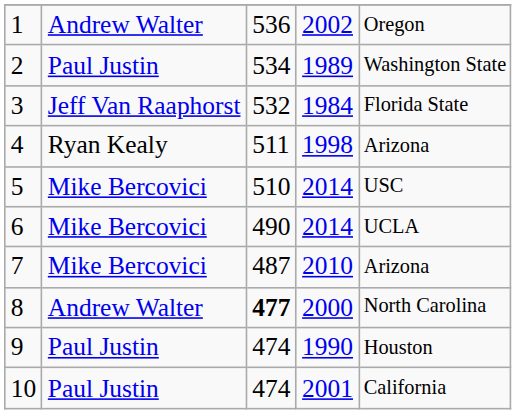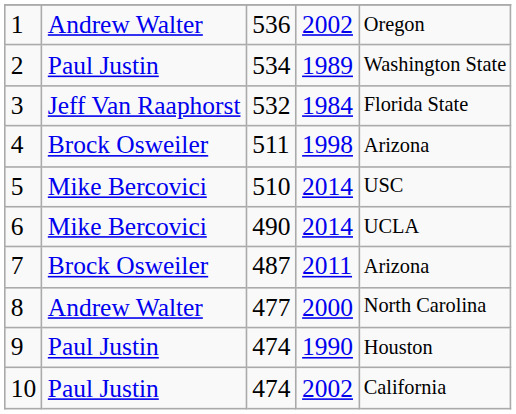 <table class="wikitable">
 <tr>
 </tr>
 <tr>
 <td>1</td>
 <td><a href='#'>Andrew Walter</a></td>
 <td>536</td>
 <td><a href='#'>2002</a></td>
 <td style="font-size:80%;">Oregon</td>
 </tr>
 <tr>
 <td>2</td>
 <td><a href='#'>Paul Justin</a></td>
 <td>534</td>
 <td><a href='#'>1989</a></td>
 <td style="font-size:80%;">Washington State</td>
 </tr>
 <tr>
 <td>3</td>
 <td><a href='#'>Jeff Van Raaphorst</a></td>
 <td>532</td>
 <td><a href='#'>1984</a></td>
 <td style="font-size:80%;">Florida State</td>
 </tr>
 <tr>
 <td>4</td>
-<td>Ryan Kealy</td>
+<td><a href='#'>Brock Osweiler</a></td>
 <td>511</td>
 <td><a href='#'>1998</a></td>
 <td style="font-size:80%;">Arizona</td>
 </tr>
 <tr>
 <td>5</td>
 <td><a href='#'>Mike Bercovici</a></td>
 <td>510</td>
 <td><a href='#'>2014</a></td>
 <td style="font-size:80%;">USC</td>
 </tr>
 <tr>
 <td>6</td>
 <td><a href='#'>Mike Bercovici</a></td>
 <td>490</td>
 <td><a href='#'>2014</a></td>
 <td style="font-size:80%;">UCLA</td>
 </tr>
 <tr>
 <td>7</td>
-<td><a href='#'>Mike Bercovici</a></td>
+<td><a href='#'>Brock Osweiler</a></td>
 <td>487</td>
-<td><a href='#'>2010</a></td>
+<td><a href='#'>2011</a></td>
 <td style="font-size:80%;">Arizona</td>
 </tr>
 <tr>
 <td>8</td>
 <td><a href='#'>Andrew Walter</a></td>
-<td><strong>477</strong></td>
+<td>477</td>
 <td><a href='#'>2000</a></td>
 <td style="font-size:80%;">North Carolina</td>
 </tr>
 <tr>
 <td>9</td>
 <td><a href='#'>Paul Justin</a></td>
 <td>474</td>
 <td><a href='#'>1990</a></td>
 <td style="font-size:80%;">Houston</td>
 </tr>
 <tr>
 <td>10</td>
 <td><a href='#'>Paul Justin</a></td>
 <td>474</td>
-<td><a href='#'>2001</a></td>
+<td><a href='#'>2002</a></td>
 <td style="font-size:80%;">California</td>
 </tr>
 </table>
